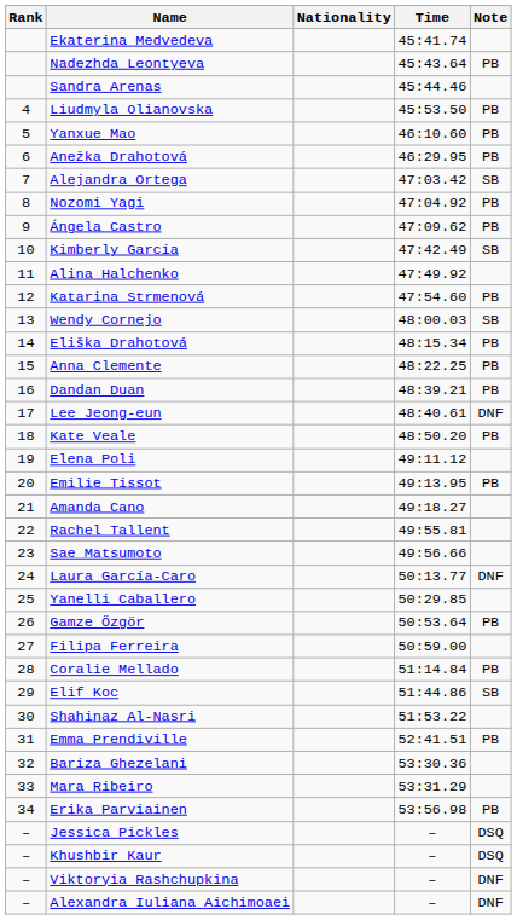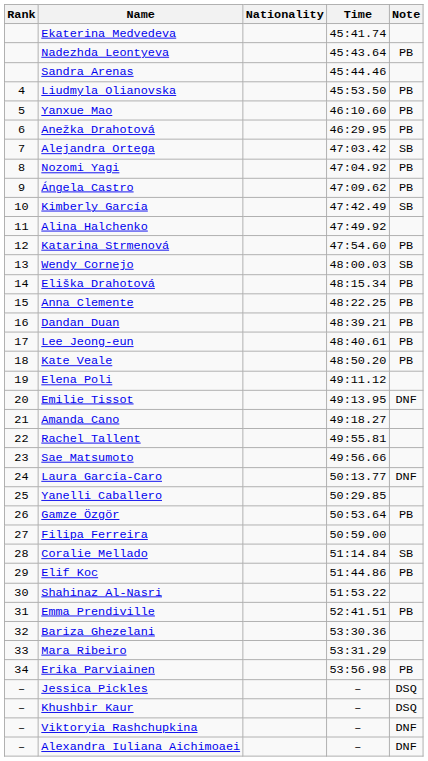 <table class="wikitable sortable" style="text-align:center">
 <tr>
 <th>Rank</th>
 <th>Name</th>
 <th>Nationality</th>
 <th>Time</th>
 <th>Note</th>
 </tr>
 <tr>
 <td></td>
 <td align=left><a href='#'>Ekaterina Medvedeva</a></td>
 <td align=left></td>
 <td>45:41.74</td>
 <td></td>
 </tr>
 <tr>
 <td></td>
 <td align=left><a href='#'>Nadezhda Leontyeva</a></td>
 <td align=left></td>
 <td>45:43.64</td>
 <td>PB</td>
 </tr>
 <tr>
 <td></td>
 <td align=left><a href='#'>Sandra Arenas</a></td>
 <td align=left></td>
 <td>45:44.46</td>
 <td><strong></strong></td>
 </tr>
 <tr>
 <td>4</td>
 <td align=left><a href='#'>Liudmyla Olianovska</a></td>
 <td align=left></td>
 <td>45:53.50</td>
 <td>PB</td>
 </tr>
 <tr>
 <td>5</td>
 <td align=left><a href='#'>Yanxue Mao</a></td>
 <td align=left></td>
 <td>46:10.60</td>
 <td>PB</td>
 </tr>
 <tr>
 <td>6</td>
 <td align=left><a href='#'>Anežka Drahotová</a></td>
 <td align=left></td>
 <td>46:29.95</td>
 <td>PB</td>
 </tr>
 <tr>
 <td>7</td>
 <td align=left><a href='#'>Alejandra Ortega</a></td>
 <td align=left></td>
 <td>47:03.42</td>
 <td>SB</td>
 </tr>
 <tr>
 <td>8</td>
 <td align=left><a href='#'>Nozomi Yagi</a></td>
 <td align=left></td>
 <td>47:04.92</td>
 <td>PB</td>
 </tr>
 <tr>
 <td>9</td>
 <td align=left><a href='#'>Ángela Castro</a></td>
 <td align=left></td>
 <td>47:09.62</td>
 <td>PB</td>
 </tr>
 <tr>
 <td>10</td>
 <td align=left><a href='#'>Kimberly García</a></td>
 <td align=left></td>
 <td>47:42.49</td>
 <td>SB</td>
 </tr>
 <tr>
 <td>11</td>
 <td align=left><a href='#'>Alina Halchenko</a></td>
 <td align=left></td>
 <td>47:49.92</td>
 <td></td>
 </tr>
 <tr>
 <td>12</td>
 <td align=left><a href='#'>Katarina Strmenová</a></td>
 <td align=left></td>
 <td>47:54.60</td>
 <td>PB</td>
 </tr>
 <tr>
 <td>13</td>
 <td align=left><a href='#'>Wendy Cornejo</a></td>
 <td align=left></td>
 <td>48:00.03</td>
 <td>SB</td>
 </tr>
 <tr>
 <td>14</td>
 <td align=left><a href='#'>Eliška Drahotová</a></td>
 <td align=left></td>
 <td>48:15.34</td>
 <td>PB</td>
 </tr>
 <tr>
 <td>15</td>
 <td align=left><a href='#'>Anna Clemente</a></td>
 <td align=left></td>
 <td>48:22.25</td>
 <td>PB</td>
 </tr>
 <tr>
 <td>16</td>
 <td align=left><a href='#'>Dandan Duan</a></td>
 <td align=left></td>
 <td>48:39.21</td>
 <td>PB</td>
 </tr>
 <tr>
 <td>17</td>
 <td align=left><a href='#'>Lee Jeong-eun</a></td>
 <td align=left></td>
 <td>48:40.61</td>
-<td>DNF</td>
+<td>PB</td>
 </tr>
 <tr>
 <td>18</td>
 <td align=left><a href='#'>Kate Veale</a></td>
 <td align=left></td>
 <td>48:50.20</td>
 <td>PB</td>
 </tr>
 <tr>
 <td>19</td>
 <td align=left><a href='#'>Elena Poli</a></td>
 <td align=left></td>
 <td>49:11.12</td>
 <td></td>
 </tr>
 <tr>
 <td>20</td>
 <td align=left><a href='#'>Emilie Tissot</a></td>
 <td align=left></td>
 <td>49:13.95</td>
-<td>PB</td>
+<td>DNF</td>
 </tr>
 <tr>
 <td>21</td>
 <td align=left><a href='#'>Amanda Cano</a></td>
 <td align=left></td>
 <td>49:18.27</td>
 <td></td>
 </tr>
 <tr>
 <td>22</td>
 <td align=left><a href='#'>Rachel Tallent</a></td>
 <td align=left></td>
 <td>49:55.81</td>
 <td></td>
 </tr>
 <tr>
 <td>23</td>
 <td align=left><a href='#'>Sae Matsumoto</a></td>
 <td align=left></td>
 <td>49:56.66</td>
 <td></td>
 </tr>
 <tr>
 <td>24</td>
 <td align=left><a href='#'>Laura García-Caro</a></td>
 <td align=left></td>
 <td>50:13.77</td>
 <td>DNF</td>
 </tr>
 <tr>
 <td>25</td>
 <td align=left><a href='#'>Yanelli Caballero</a></td>
 <td align=left></td>
 <td>50:29.85</td>
 <td></td>
 </tr>
 <tr>
 <td>26</td>
 <td align=left><a href='#'>Gamze Özgör</a></td>
 <td align=left></td>
 <td>50:53.64</td>
 <td>PB</td>
 </tr>
 <tr>
 <td>27</td>
 <td align=left><a href='#'>Filipa Ferreira</a></td>
 <td align=left></td>
 <td>50:59.00</td>
 <td></td>
 </tr>
 <tr>
 <td>28</td>
 <td align=left><a href='#'>Coralie Mellado</a></td>
 <td align=left></td>
 <td>51:14.84</td>
-<td>PB</td>
+<td>SB</td>
 </tr>
 <tr>
 <td>29</td>
 <td align=left><a href='#'>Elif Koc</a></td>
 <td align=left></td>
 <td>51:44.86</td>
-<td>SB</td>
+<td>PB</td>
 </tr>
 <tr>
 <td>30</td>
 <td align=left><a href='#'>Shahinaz Al-Nasri</a></td>
 <td align=left></td>
 <td>51:53.22</td>
 <td></td>
 </tr>
 <tr>
 <td>31</td>
 <td align=left><a href='#'>Emma Prendiville</a></td>
 <td align=left></td>
 <td>52:41.51</td>
 <td>PB</td>
 </tr>
 <tr>
 <td>32</td>
 <td align=left><a href='#'>Bariza Ghezelani</a></td>
 <td align=left></td>
 <td>53:30.36</td>
 <td></td>
 </tr>
 <tr>
 <td>33</td>
 <td align=left><a href='#'>Mara Ribeiro</a></td>
 <td align=left></td>
 <td>53:31.29</td>
 <td></td>
 </tr>
 <tr>
 <td>34</td>
 <td align=left><a href='#'>Erika Parviainen</a></td>
 <td align=left></td>
 <td>53:56.98</td>
 <td>PB</td>
 </tr>
 <tr>
 <td>–</td>
 <td align=left><a href='#'>Jessica Pickles</a></td>
 <td align=left></td>
 <td>–</td>
 <td>DSQ</td>
 </tr>
 <tr>
 <td>–</td>
 <td align=left><a href='#'>Khushbir Kaur</a></td>
 <td align=left></td>
 <td>–</td>
 <td>DSQ</td>
 </tr>
 <tr>
 <td>–</td>
 <td align=left><a href='#'>Viktoryia Rashchupkina</a></td>
 <td align=left></td>
 <td>–</td>
 <td>DNF</td>
 </tr>
 <tr>
 <td>–</td>
 <td align=left><a href='#'>Alexandra Iuliana Aichimoaei</a></td>
 <td align=left></td>
 <td>–</td>
 <td>DNF</td>
 </tr>
 </table>
